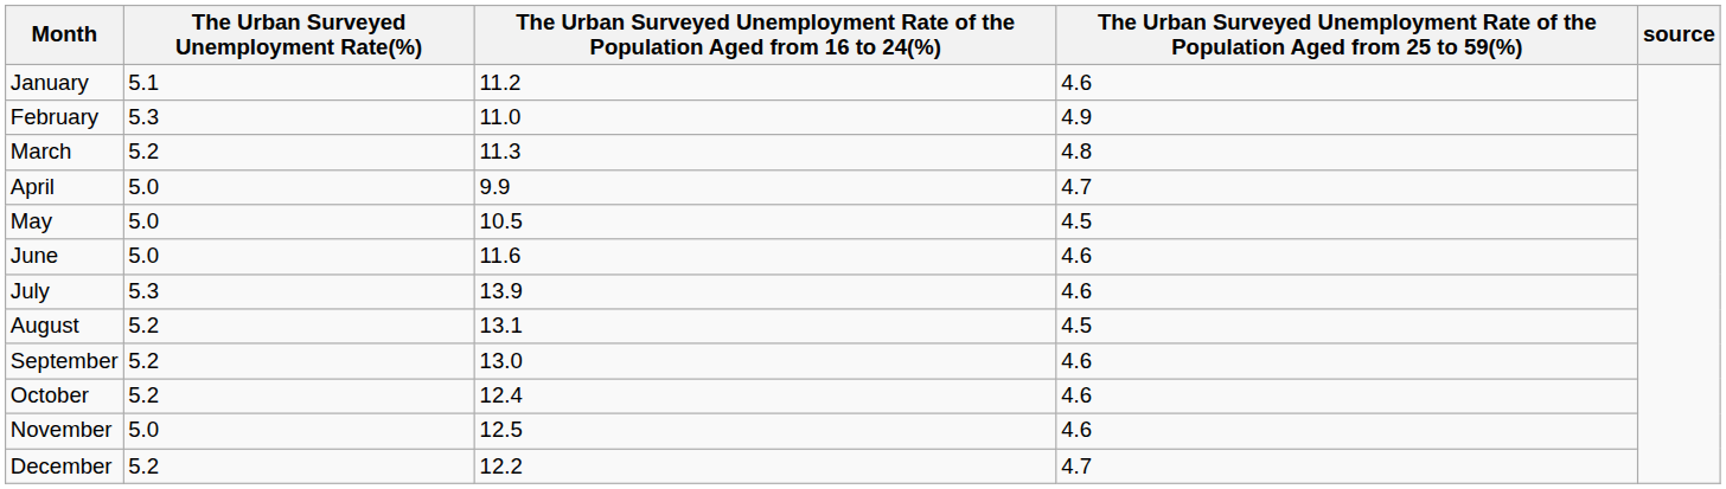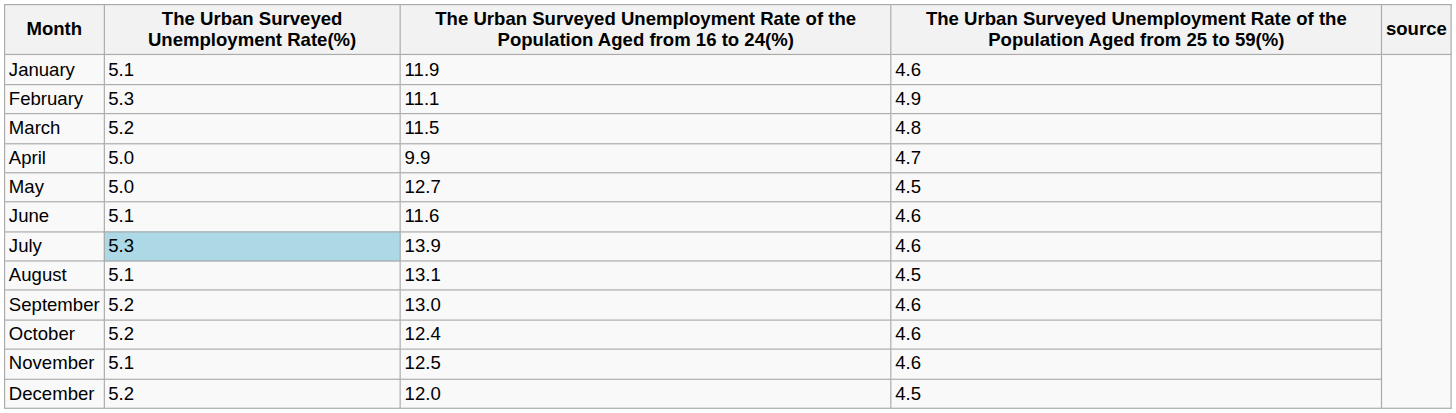 <table class="wikitable">
 <tr>
 <th>Month</th>
 <th>The Urban Surveyed Unemployment Rate(%)</th>
 <th>The Urban Surveyed Unemployment Rate of the Population Aged from 16 to 24(%)</th>
 <th>The Urban Surveyed Unemployment Rate of the Population Aged from 25 to 59(%)</th>
 <th>source</th>
 </tr>
 <tr>
 <td>January</td>
 <td>5.1</td>
-<td>11.2</td>
+<td>11.9</td>
 <td>4.6</td>
 <td rowspan="12"></td>
 </tr>
 <tr>
 <td>February</td>
 <td>5.3</td>
-<td>11.0</td>
+<td>11.1</td>
 <td>4.9</td>
 </tr>
 <tr>
 <td>March</td>
 <td>5.2</td>
-<td>11.3</td>
+<td>11.5</td>
 <td>4.8</td>
 </tr>
 <tr>
 <td>April</td>
 <td>5.0</td>
 <td>9.9</td>
 <td>4.7</td>
 </tr>
 <tr>
 <td>May</td>
 <td>5.0</td>
-<td>10.5</td>
+<td>12.7</td>
 <td>4.5</td>
 </tr>
 <tr>
 <td>June</td>
-<td>5.0</td>
+<td>5.1</td>
 <td>11.6</td>
 <td>4.6</td>
 </tr>
 <tr>
 <td>July</td>
-<td>5.3</td>
+<td style="background: lightblue;">5.3</td>
 <td>13.9</td>
 <td>4.6</td>
 </tr>
 <tr>
 <td>August</td>
-<td>5.2</td>
+<td>5.1</td>
 <td>13.1</td>
 <td>4.5</td>
 </tr>
 <tr>
 <td>September</td>
 <td>5.2</td>
 <td>13.0</td>
 <td>4.6</td>
 </tr>
 <tr>
 <td>October</td>
 <td>5.2</td>
 <td>12.4</td>
 <td>4.6</td>
 </tr>
 <tr>
 <td>November</td>
-<td>5.0</td>
+<td>5.1</td>
 <td>12.5</td>
 <td>4.6</td>
 </tr>
 <tr>
 <td>December</td>
 <td>5.2</td>
-<td>12.2</td>
-<td>4.7</td>
+<td>12.0</td>
+<td>4.5</td>
 </tr>
 </table>
